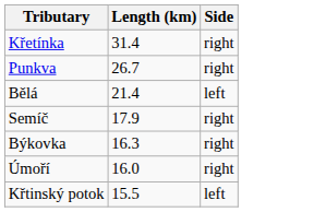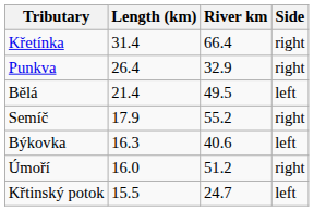 <table class="wikitable">
 <tr>
 <th>Tributary</th>
 <th>Length (km)</th>
+<th>River km</th>
 <th>Side</th>
 </tr>
 <tr>
 <td><a href='#'>Křetínka</a></td>
 <td>31.4</td>
+<td>66.4</td>
 <td>right</td>
 </tr>
 <tr>
 <td><a href='#'>Punkva</a></td>
-<td>26.7</td>
+<td>26.4</td>
+<td>32.9</td>
 <td>right</td>
 </tr>
 <tr>
 <td>Bělá</td>
 <td>21.4</td>
+<td>49.5</td>
 <td>left</td>
 </tr>
 <tr>
 <td>Semíč</td>
 <td>17.9</td>
+<td>55.2</td>
 <td>right</td>
 </tr>
 <tr>
 <td>Býkovka</td>
 <td>16.3</td>
-<td>right</td>
+<td>40.6</td>
+<td>left</td>
 </tr>
 <tr>
 <td>Úmoří</td>
 <td>16.0</td>
+<td>51.2</td>
 <td>right</td>
 </tr>
 <tr>
 <td>Křtinský potok</td>
 <td>15.5</td>
+<td>24.7</td>
 <td>left</td>
 </tr>
 </table>
